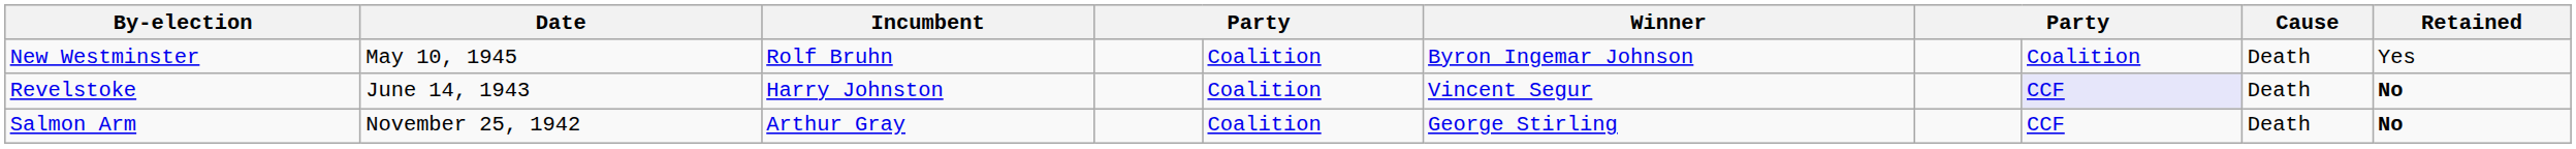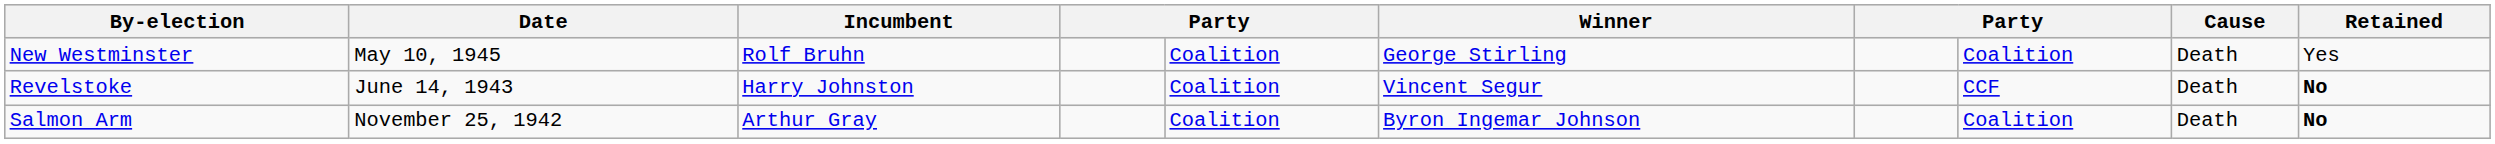 <table class=wikitable style="width:100%">
 <tr>
 <th>By-election</th>
 <th>Date</th>
 <th>Incumbent</th>
 <th colspan=2>Party</th>
 <th>Winner</th>
 <th colspan=2>Party</th>
 <th>Cause</th>
 <th>Retained</th>
 </tr>
 <tr>
 <td><a href='#'>New Westminster</a></td>
 <td>May 10, 1945</td>
 <td><a href='#'>Rolf Bruhn</a></td>
 <td>    </td>
 <td><a href='#'>Coalition</a></td>
-<td><a href='#'>Byron Ingemar Johnson</a></td>
+<td><a href='#'>George Stirling</a></td>
 <td>    </td>
 <td><a href='#'>Coalition</a></td>
 <td>Death</td>
 <td>Yes</td>
 </tr>
 <tr>
 <td><a href='#'>Revelstoke</a></td>
 <td>June 14, 1943</td>
 <td><a href='#'>Harry Johnston</a></td>
 <td>    </td>
 <td><a href='#'>Coalition</a></td>
 <td><a href='#'>Vincent Segur</a></td>
 <td>    </td>
-<td style="background: lavender;"><a href='#'>CCF</a></td>
+<td><a href='#'>CCF</a></td>
 <td>Death</td>
 <td><strong>No</strong></td>
 </tr>
 <tr>
 <td><a href='#'>Salmon Arm</a></td>
 <td>November 25, 1942</td>
 <td><a href='#'>Arthur Gray</a></td>
 <td>    </td>
 <td><a href='#'>Coalition</a></td>
-<td><a href='#'>George Stirling</a></td>
+<td><a href='#'>Byron Ingemar Johnson</a></td>
 <td>    </td>
-<td><a href='#'>CCF</a></td>
+<td><a href='#'>Coalition</a></td>
 <td>Death</td>
 <td><strong>No</strong></td>
 </tr>
 </table>
